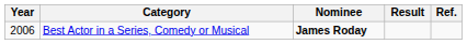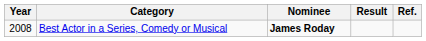 <table class="wikitable plainrowheaders" style="width:75%;">
 <tr>
 <th scope="col">Year</th>
 <th scope="col">Category</th>
 <th scope="col">Nominee</th>
 <th scope="col">Result</th>
 <th scope="col">Ref.</th>
 </tr>
 <tr>
-<td style="text-align:center;">2006</td>
+<td style="text-align:center;">2008</td>
 <td><a href='#'>Best Actor in a Series, Comedy or Musical</a></td>
 <td><strong>James Roday</strong></td>
 <td></td>
 <td style="text-align:center;"></td>
 </tr>
 </table>
